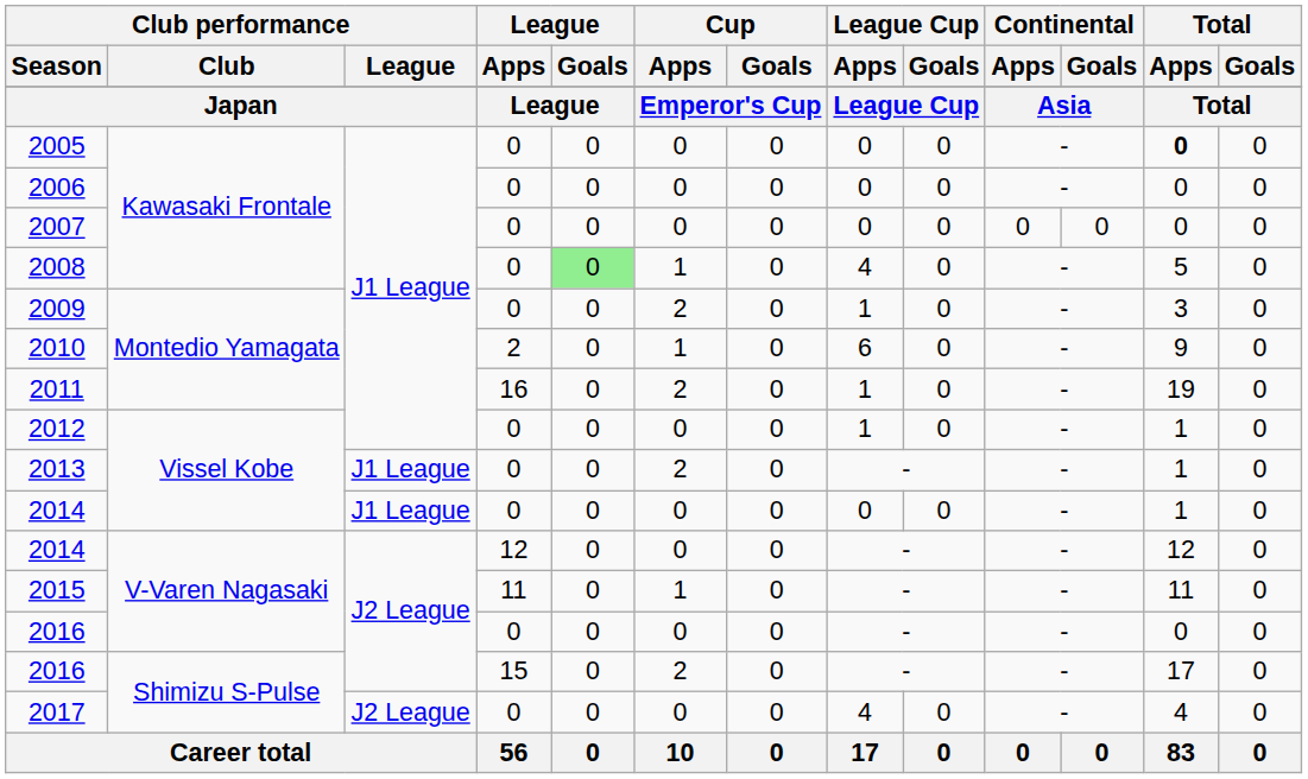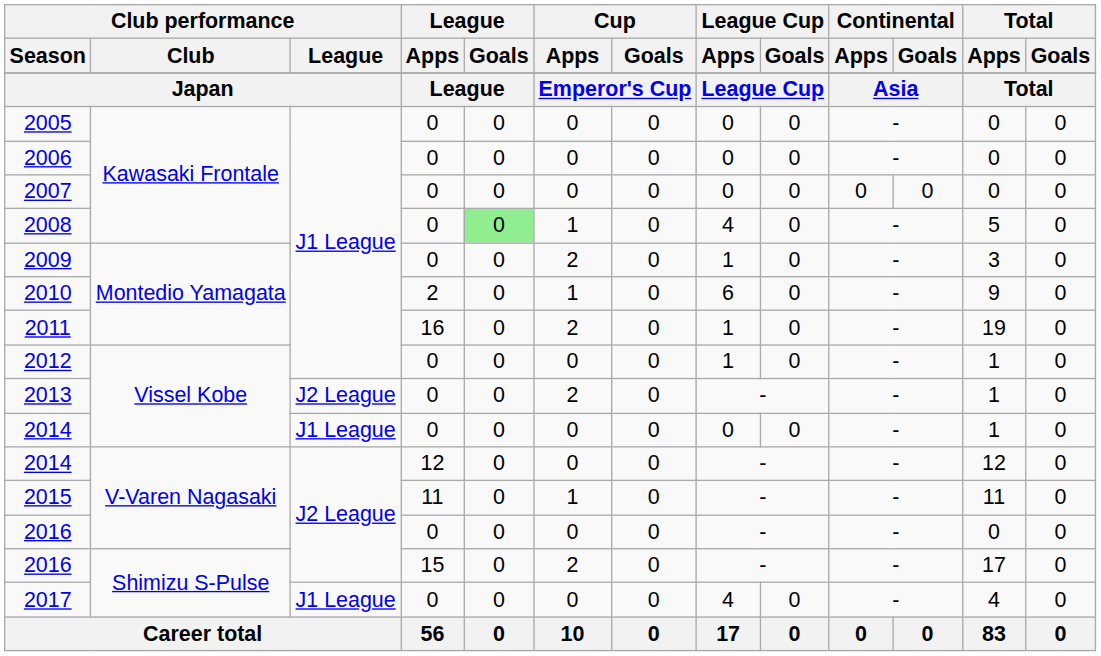 <table class="wikitable" style="text-align:center">
 <tr>
 <th colspan=3>Club performance</th>
 <th colspan=2>League</th>
 <th colspan=2>Cup</th>
 <th colspan=2>League Cup</th>
 <th colspan=2>Continental</th>
 <th colspan=2>Total</th>
 </tr>
 <tr>
 <th>Season</th>
 <th>Club</th>
 <th>League</th>
 <th>Apps</th>
 <th>Goals</th>
 <th>Apps</th>
 <th>Goals</th>
 <th>Apps</th>
 <th>Goals</th>
 <th>Apps</th>
 <th>Goals</th>
 <th>Apps</th>
 <th>Goals</th>
 </tr>
 <tr>
 </tr>
 <tr>
 <th colspan=3>Japan</th>
 <th colspan=2>League</th>
 <th colspan=2><a href='#'>Emperor's Cup</a></th>
 <th colspan=2><a href='#'>League Cup</a></th>
 <th colspan=2><a href='#'>Asia</a></th>
 <th colspan=2>Total</th>
 </tr>
 <tr>
 <td><a href='#'>2005</a></td>
 <td rowspan="4"><a href='#'>Kawasaki Frontale</a></td>
 <td rowspan="8"><a href='#'>J1 League</a></td>
 <td>0</td>
 <td>0</td>
 <td>0</td>
 <td>0</td>
 <td>0</td>
 <td>0</td>
 <td colspan="2">-</td>
-<td><strong>0</strong></td>
+<td>0</td>
 <td>0</td>
 </tr>
 <tr>
 <td><a href='#'>2006</a></td>
 <td>0</td>
 <td>0</td>
 <td>0</td>
 <td>0</td>
 <td>0</td>
 <td>0</td>
 <td colspan="2">-</td>
 <td>0</td>
 <td>0</td>
 </tr>
 <tr>
 <td><a href='#'>2007</a></td>
 <td>0</td>
 <td>0</td>
 <td>0</td>
 <td>0</td>
 <td>0</td>
 <td>0</td>
 <td>0</td>
 <td>0</td>
 <td>0</td>
 <td>0</td>
 </tr>
 <tr>
 <td><a href='#'>2008</a></td>
 <td>0</td>
 <td style="background: lightgreen;">0</td>
 <td>1</td>
 <td>0</td>
 <td>4</td>
 <td>0</td>
 <td colspan="2">-</td>
 <td>5</td>
 <td>0</td>
 </tr>
 <tr>
 <td><a href='#'>2009</a></td>
 <td rowspan="3"><a href='#'>Montedio Yamagata</a></td>
 <td>0</td>
 <td>0</td>
 <td>2</td>
 <td>0</td>
 <td>1</td>
 <td>0</td>
 <td colspan="2">-</td>
 <td>3</td>
 <td>0</td>
 </tr>
 <tr>
 <td><a href='#'>2010</a></td>
 <td>2</td>
 <td>0</td>
 <td>1</td>
 <td>0</td>
 <td>6</td>
 <td>0</td>
 <td colspan="2">-</td>
 <td>9</td>
 <td>0</td>
 </tr>
 <tr>
 <td><a href='#'>2011</a></td>
 <td>16</td>
 <td>0</td>
 <td>2</td>
 <td>0</td>
 <td>1</td>
 <td>0</td>
 <td colspan="2">-</td>
 <td>19</td>
 <td>0</td>
 </tr>
 <tr>
 <td><a href='#'>2012</a></td>
 <td rowspan="3"><a href='#'>Vissel Kobe</a></td>
 <td>0</td>
 <td>0</td>
 <td>0</td>
 <td>0</td>
 <td>1</td>
 <td>0</td>
 <td colspan="2">-</td>
 <td>1</td>
 <td>0</td>
 </tr>
 <tr>
 <td><a href='#'>2013</a></td>
-<td rowspan="1"><a href='#'>J1 League</a></td>
+<td><a href='#'>J2 League</a></td>
 <td>0</td>
 <td>0</td>
 <td>2</td>
 <td>0</td>
 <td colspan="2">-</td>
 <td colspan="2">-</td>
 <td>1</td>
 <td>0</td>
 </tr>
 <tr>
 <td><a href='#'>2014</a></td>
 <td><a href='#'>J1 League</a></td>
 <td>0</td>
 <td>0</td>
 <td>0</td>
 <td>0</td>
 <td>0</td>
 <td>0</td>
 <td colspan="2">-</td>
 <td>1</td>
 <td>0</td>
 </tr>
 <tr>
 <td><a href='#'>2014</a></td>
 <td rowspan="3"><a href='#'>V-Varen Nagasaki</a></td>
 <td rowspan="4"><a href='#'>J2 League</a></td>
 <td>12</td>
 <td>0</td>
 <td>0</td>
 <td>0</td>
 <td colspan="2">-</td>
 <td colspan="2">-</td>
 <td>12</td>
 <td>0</td>
 </tr>
 <tr>
 <td><a href='#'>2015</a></td>
 <td>11</td>
 <td>0</td>
 <td>1</td>
 <td>0</td>
 <td colspan="2">-</td>
 <td colspan="2">-</td>
 <td>11</td>
 <td>0</td>
 </tr>
 <tr>
 <td><a href='#'>2016</a></td>
 <td>0</td>
 <td>0</td>
 <td>0</td>
 <td>0</td>
 <td colspan="2">-</td>
 <td colspan="2">-</td>
 <td>0</td>
 <td>0</td>
 </tr>
 <tr>
 <td><a href='#'>2016</a></td>
 <td rowspan="2"><a href='#'>Shimizu S-Pulse</a></td>
 <td>15</td>
 <td>0</td>
 <td>2</td>
 <td>0</td>
 <td colspan="2">-</td>
 <td colspan="2">-</td>
 <td>17</td>
 <td>0</td>
 </tr>
 <tr>
 <td><a href='#'>2017</a></td>
-<td><a href='#'>J2 League</a></td>
+<td rowspan="1"><a href='#'>J1 League</a></td>
 <td>0</td>
 <td>0</td>
 <td>0</td>
 <td>0</td>
 <td>4</td>
 <td>0</td>
 <td colspan="2">-</td>
 <td>4</td>
 <td>0</td>
 </tr>
 <tr>
 <th colspan=3>Career total</th>
 <th>56</th>
 <th>0</th>
 <th>10</th>
 <th>0</th>
 <th>17</th>
 <th>0</th>
 <th>0</th>
 <th>0</th>
 <th>83</th>
 <th>0</th>
 </tr>
 </table>
